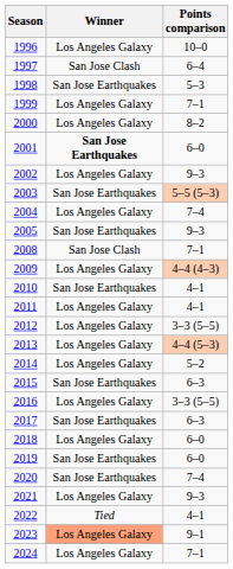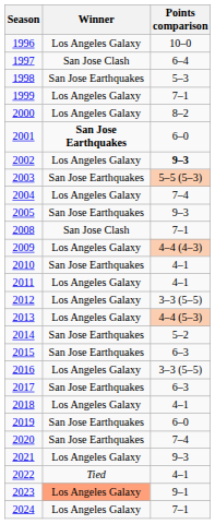 <table class="wikitable" style="text-align: center;">
 <tr>
 <th>Season</th>
 <th style="width:150px;">Winner</th>
 <th style="width:80px;">Points comparison</th>
 </tr>
 <tr>
 <td><a href='#'>1996</a></td>
 <td>Los Angeles Galaxy</td>
 <td>10–0</td>
 </tr>
 <tr>
 <td><a href='#'>1997</a></td>
 <td>San Jose Clash</td>
 <td>6–4</td>
 </tr>
 <tr>
 <td><a href='#'>1998</a></td>
 <td>San Jose Earthquakes</td>
 <td>5–3</td>
 </tr>
 <tr>
 <td><a href='#'>1999</a></td>
 <td>Los Angeles Galaxy</td>
 <td>7–1</td>
 </tr>
 <tr>
 <td><a href='#'>2000</a></td>
 <td>Los Angeles Galaxy</td>
 <td>8–2</td>
 </tr>
 <tr>
 <td><a href='#'>2001</a></td>
 <td><strong>San Jose Earthquakes</strong></td>
 <td>6–0</td>
 </tr>
 <tr>
 <td><a href='#'>2002</a></td>
 <td>Los Angeles Galaxy</td>
-<td>9–3</td>
+<td><strong>9–3</strong></td>
 </tr>
 <tr>
 <td><a href='#'>2003</a></td>
 <td>San Jose Earthquakes</td>
 <td style="background:#fbceb1;">5–5 (5–3)</td>
 </tr>
 <tr>
 <td><a href='#'>2004</a></td>
 <td>Los Angeles Galaxy</td>
 <td>7–4</td>
 </tr>
 <tr>
 <td><a href='#'>2005</a></td>
 <td>San Jose Earthquakes</td>
 <td>9–3</td>
 </tr>
 <tr>
 <td><a href='#'>2008</a></td>
 <td>San Jose Clash</td>
 <td>7–1</td>
 </tr>
 <tr>
 <td><a href='#'>2009</a></td>
 <td>Los Angeles Galaxy</td>
 <td style="background:#fbceb1;">4–4 (4–3)</td>
 </tr>
 <tr>
 <td><a href='#'>2010</a></td>
 <td>San Jose Earthquakes</td>
 <td>4–1</td>
 </tr>
 <tr>
 <td><a href='#'>2011</a></td>
 <td>Los Angeles Galaxy</td>
 <td>4–1</td>
 </tr>
 <tr>
 <td><a href='#'>2012</a></td>
 <td>Los Angeles Galaxy</td>
 <td>3–3 (5–5)</td>
 </tr>
 <tr>
 <td><a href='#'>2013</a></td>
 <td>Los Angeles Galaxy</td>
 <td style="background:#fbceb1;">4–4 (5–3)</td>
 </tr>
 <tr>
 <td><a href='#'>2014</a></td>
-<td>Los Angeles Galaxy</td>
+<td>San Jose Earthquakes</td>
 <td>5–2</td>
 </tr>
 <tr>
 <td><a href='#'>2015</a></td>
 <td>San Jose Earthquakes</td>
 <td>6–3</td>
 </tr>
 <tr>
 <td><a href='#'>2016</a></td>
 <td>Los Angeles Galaxy</td>
 <td>3–3 (5–5)</td>
 </tr>
 <tr>
 <td><a href='#'>2017</a></td>
 <td>San Jose Earthquakes</td>
 <td>6–3</td>
 </tr>
 <tr>
 <td><a href='#'>2018</a></td>
 <td>Los Angeles Galaxy</td>
-<td>6–0</td>
+<td>4–1</td>
 </tr>
 <tr>
 <td><a href='#'>2019</a></td>
 <td>San Jose Earthquakes</td>
 <td>6–0</td>
 </tr>
 <tr>
 <td><a href='#'>2020</a></td>
 <td>San Jose Earthquakes</td>
 <td>7–4</td>
 </tr>
 <tr>
 <td><a href='#'>2021</a></td>
 <td>Los Angeles Galaxy</td>
 <td>9–3</td>
 </tr>
 <tr>
 <td><a href='#'>2022</a></td>
 <td><em>Tied</em></td>
 <td>4–1</td>
 </tr>
 <tr>
 <td><a href='#'>2023</a></td>
 <td style="background: lightsalmon;">Los Angeles Galaxy</td>
 <td>9–1</td>
 </tr>
 <tr>
 <td><a href='#'>2024</a></td>
 <td>Los Angeles Galaxy</td>
 <td>7–1</td>
 </tr>
 </table>
